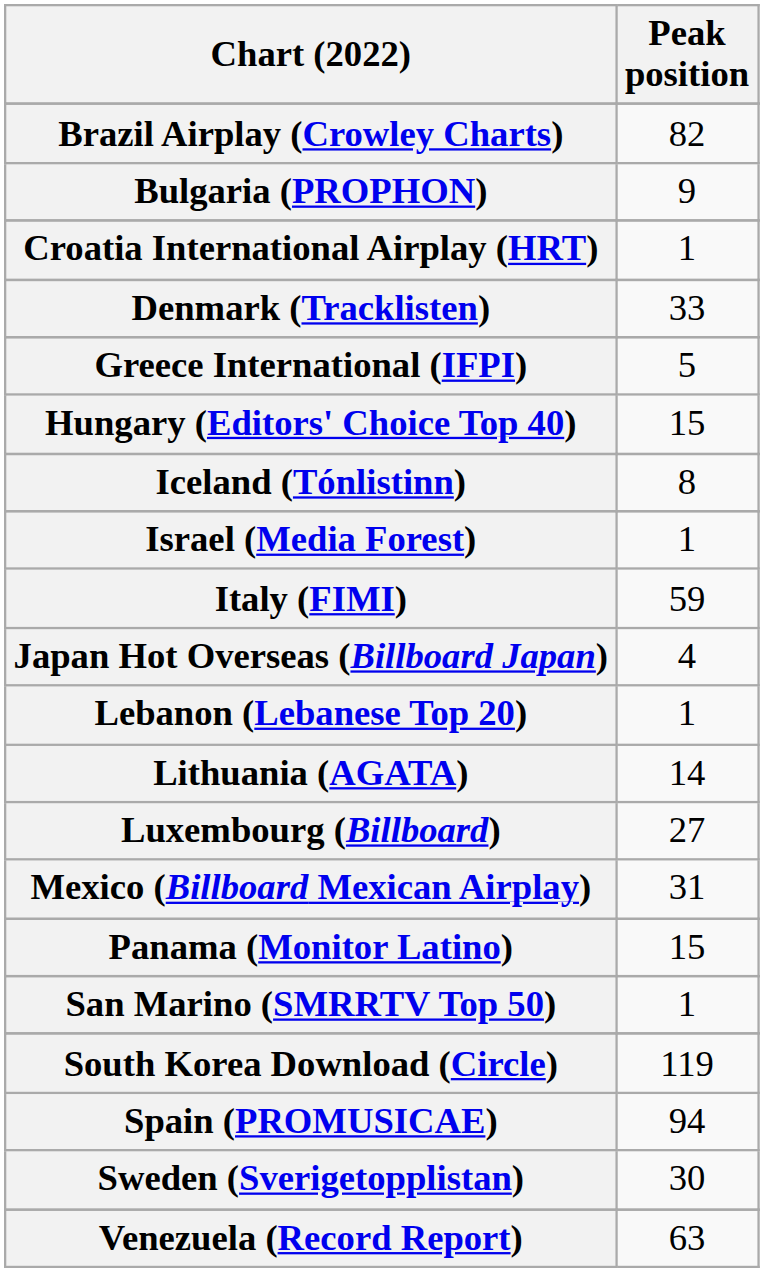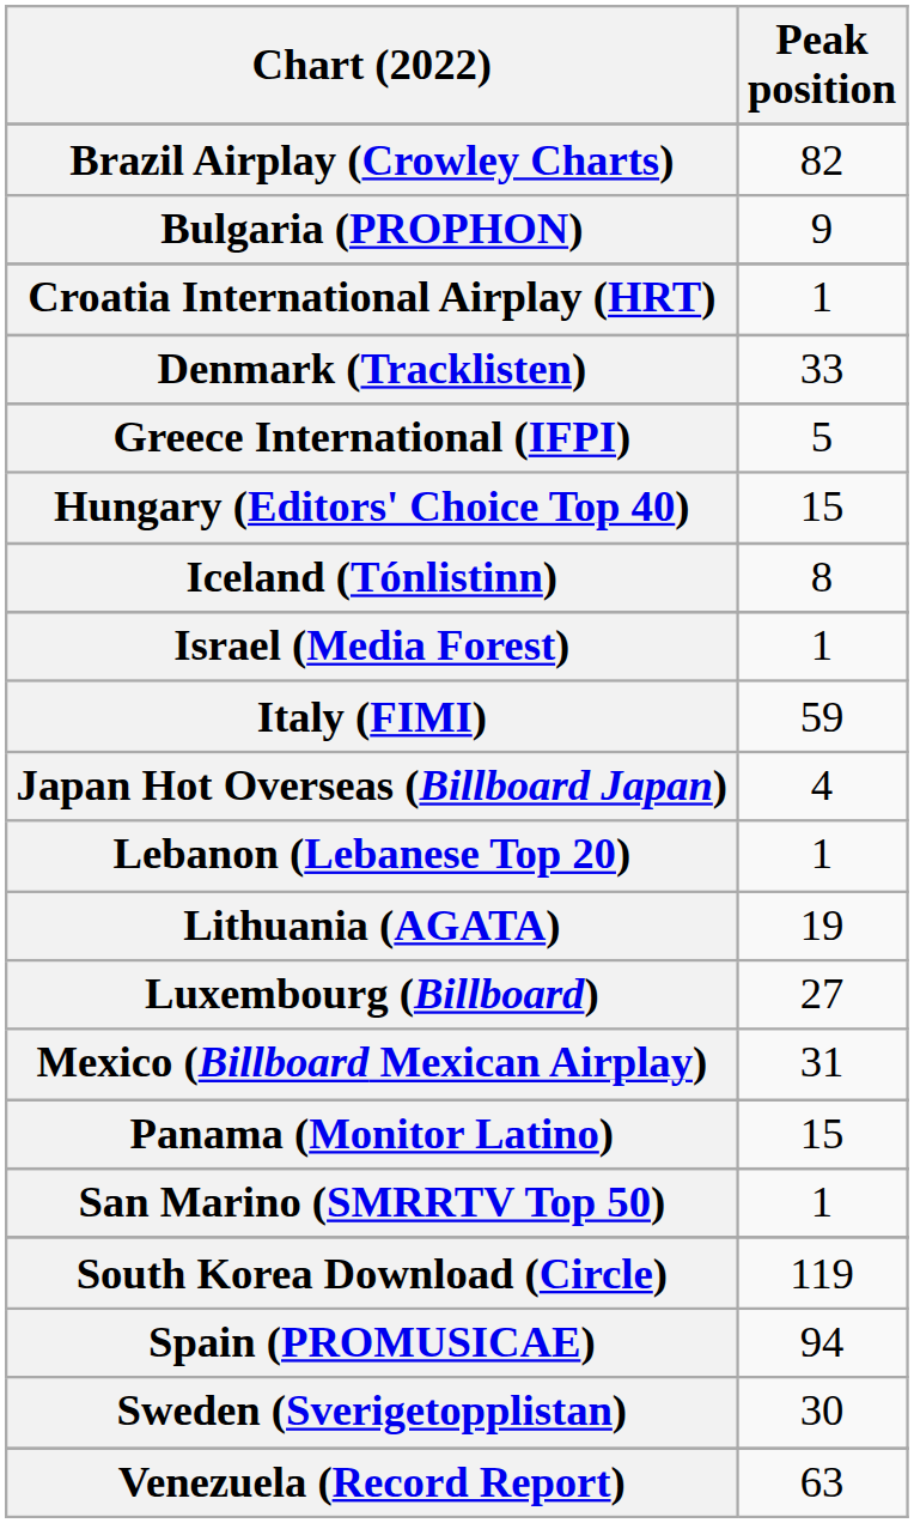 <table class="wikitable sortable plainrowheaders" style="text-align:center">
 <tr>
 <th scope="col">Chart (2022)</th>
 <th scope="col">Peak<br>position</th>
 </tr>
 <tr>
 </tr>
 <tr>
 </tr>
 <tr>
 </tr>
 <tr>
 </tr>
 <tr>
 <th scope="row">Brazil Airplay (<a href='#'>Crowley Charts</a>)</th>
 <td>82</td>
 </tr>
 <tr>
 <th scope="row">Bulgaria (<a href='#'>PROPHON</a>)</th>
 <td>9</td>
 </tr>
 <tr>
 </tr>
 <tr>
 </tr>
 <tr>
 </tr>
 <tr>
 </tr>
 <tr>
 <th scope="row">Croatia International Airplay (<a href='#'>HRT</a>)</th>
 <td>1</td>
 </tr>
 <tr>
 </tr>
 <tr>
 </tr>
 <tr>
 <th scope="row">Denmark (<a href='#'>Tracklisten</a>)</th>
 <td>33</td>
 </tr>
 <tr>
 </tr>
 <tr>
 </tr>
 <tr>
 </tr>
 <tr>
 </tr>
 <tr>
 <th scope="row">Greece International (<a href='#'>IFPI</a>)</th>
 <td>5</td>
 </tr>
 <tr>
 <th scope="row">Hungary (<a href='#'>Editors' Choice Top 40</a>)</th>
 <td>15</td>
 </tr>
 <tr>
 </tr>
 <tr>
 <th scope="row">Iceland (<a href='#'>Tónlistinn</a>)</th>
 <td>8</td>
 </tr>
 <tr>
 </tr>
 <tr>
 <th scope="row">Israel (<a href='#'>Media Forest</a>)</th>
 <td>1</td>
 </tr>
 <tr>
 <th scope="row">Italy (<a href='#'>FIMI</a>)</th>
 <td>59</td>
 </tr>
 <tr>
 <th scope="row">Japan Hot Overseas (<em><a href='#'>Billboard Japan</a></em>)</th>
 <td>4</td>
 </tr>
 <tr>
 <th scope="row">Lebanon (<a href='#'>Lebanese Top 20</a>)</th>
 <td>1</td>
 </tr>
 <tr>
 <th scope="row">Lithuania (<a href='#'>AGATA</a>)</th>
-<td>14</td>
+<td>19</td>
 </tr>
 <tr>
 <th scope="row">Luxembourg (<em><a href='#'>Billboard</a></em>)</th>
 <td>27</td>
 </tr>
 <tr>
 <th scope="row">Mexico (<a href='#'><em>Billboard</em> Mexican Airplay</a>)</th>
 <td>31</td>
 </tr>
 <tr>
 </tr>
 <tr>
 </tr>
 <tr>
 </tr>
 <tr>
 <th scope="row">Panama (<a href='#'>Monitor Latino</a>)</th>
 <td>15</td>
 </tr>
 <tr>
 </tr>
 <tr>
 <th scope="row">San Marino (<a href='#'>SMRRTV Top 50</a>)</th>
 <td>1</td>
 </tr>
 <tr>
 </tr>
 <tr>
 </tr>
 <tr>
 </tr>
 <tr>
 <th scope="row">South Korea Download (<a href='#'>Circle</a>)</th>
 <td>119</td>
 </tr>
 <tr>
 <th scope="row">Spain (<a href='#'>PROMUSICAE</a>)</th>
 <td>94</td>
 </tr>
 <tr>
 <th scope="row">Sweden (<a href='#'>Sverigetopplistan</a>)</th>
 <td>30</td>
 </tr>
 <tr>
 </tr>
 <tr>
 </tr>
 <tr>
 </tr>
 <tr>
 </tr>
 <tr>
 </tr>
 <tr>
 </tr>
 <tr>
 </tr>
 <tr>
 </tr>
 <tr>
 </tr>
 <tr>
 </tr>
 <tr>
 <th scope="row">Venezuela (<a href='#'>Record Report</a>)</th>
 <td>63</td>
 </tr>
 </table>
